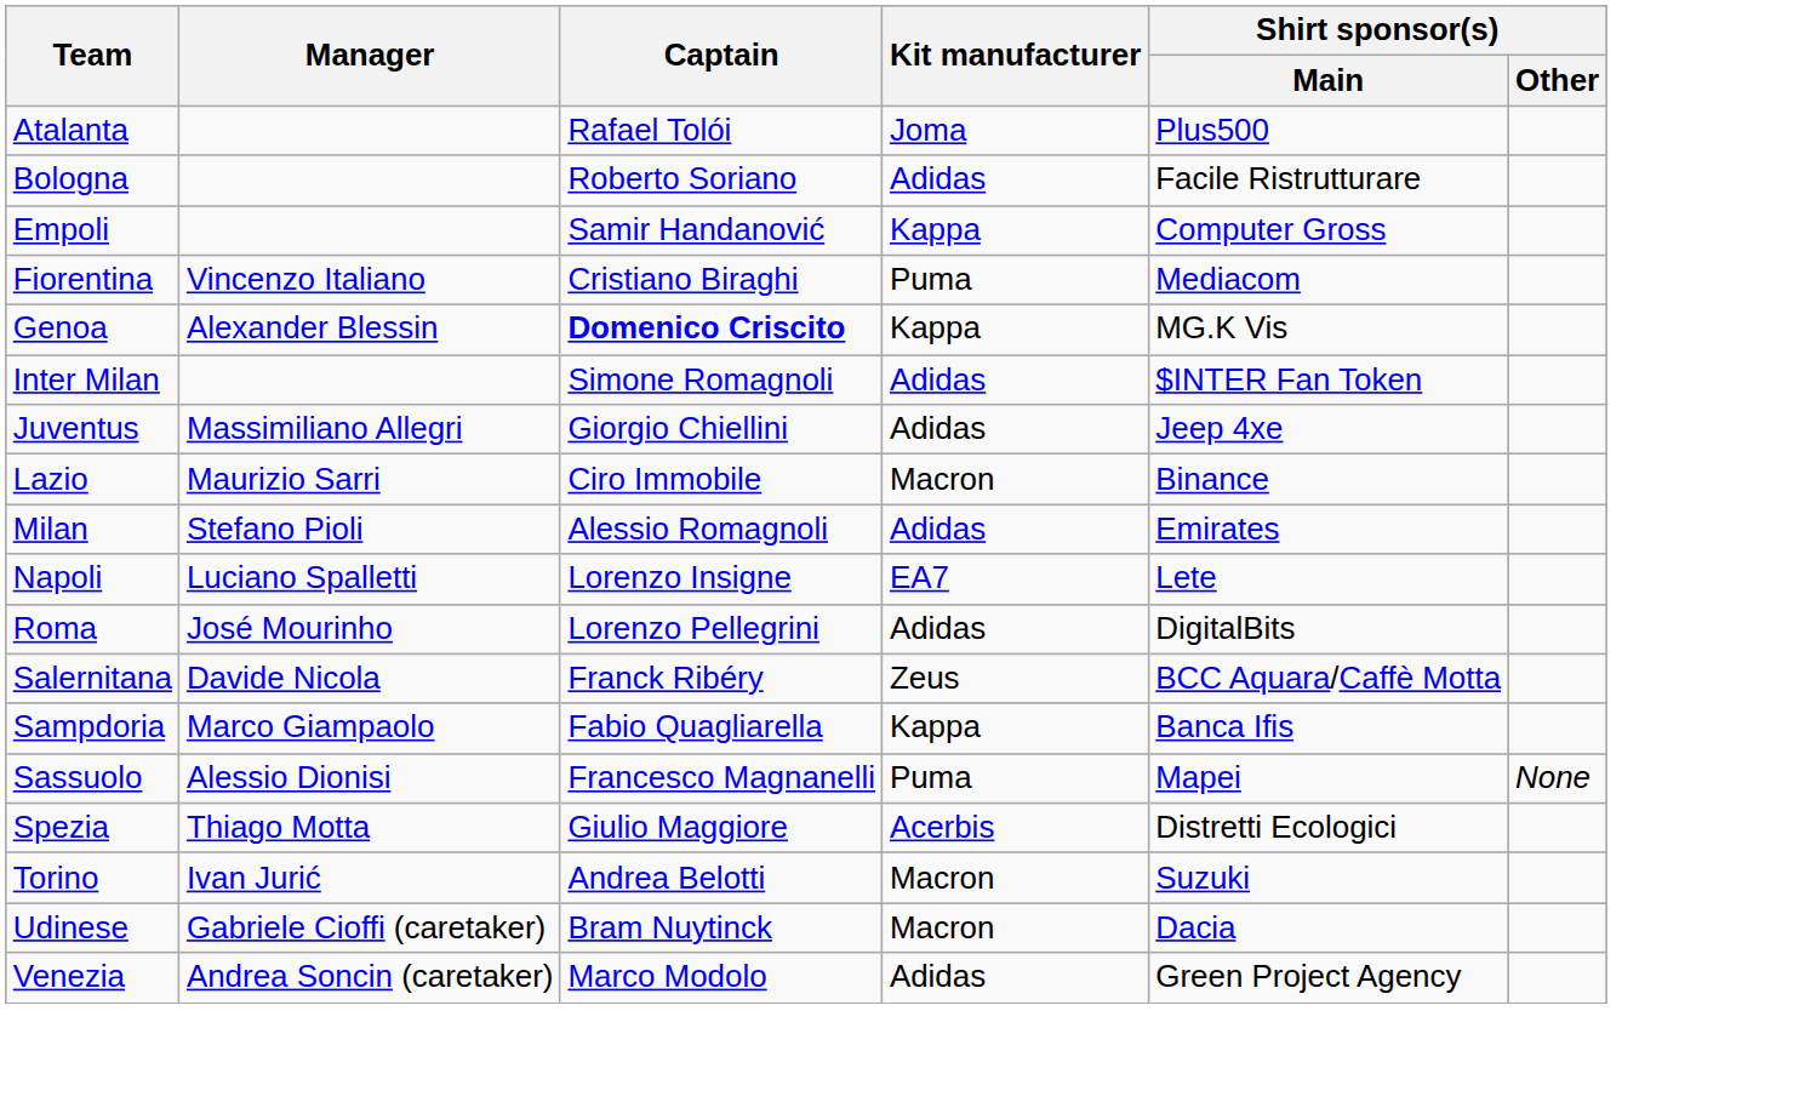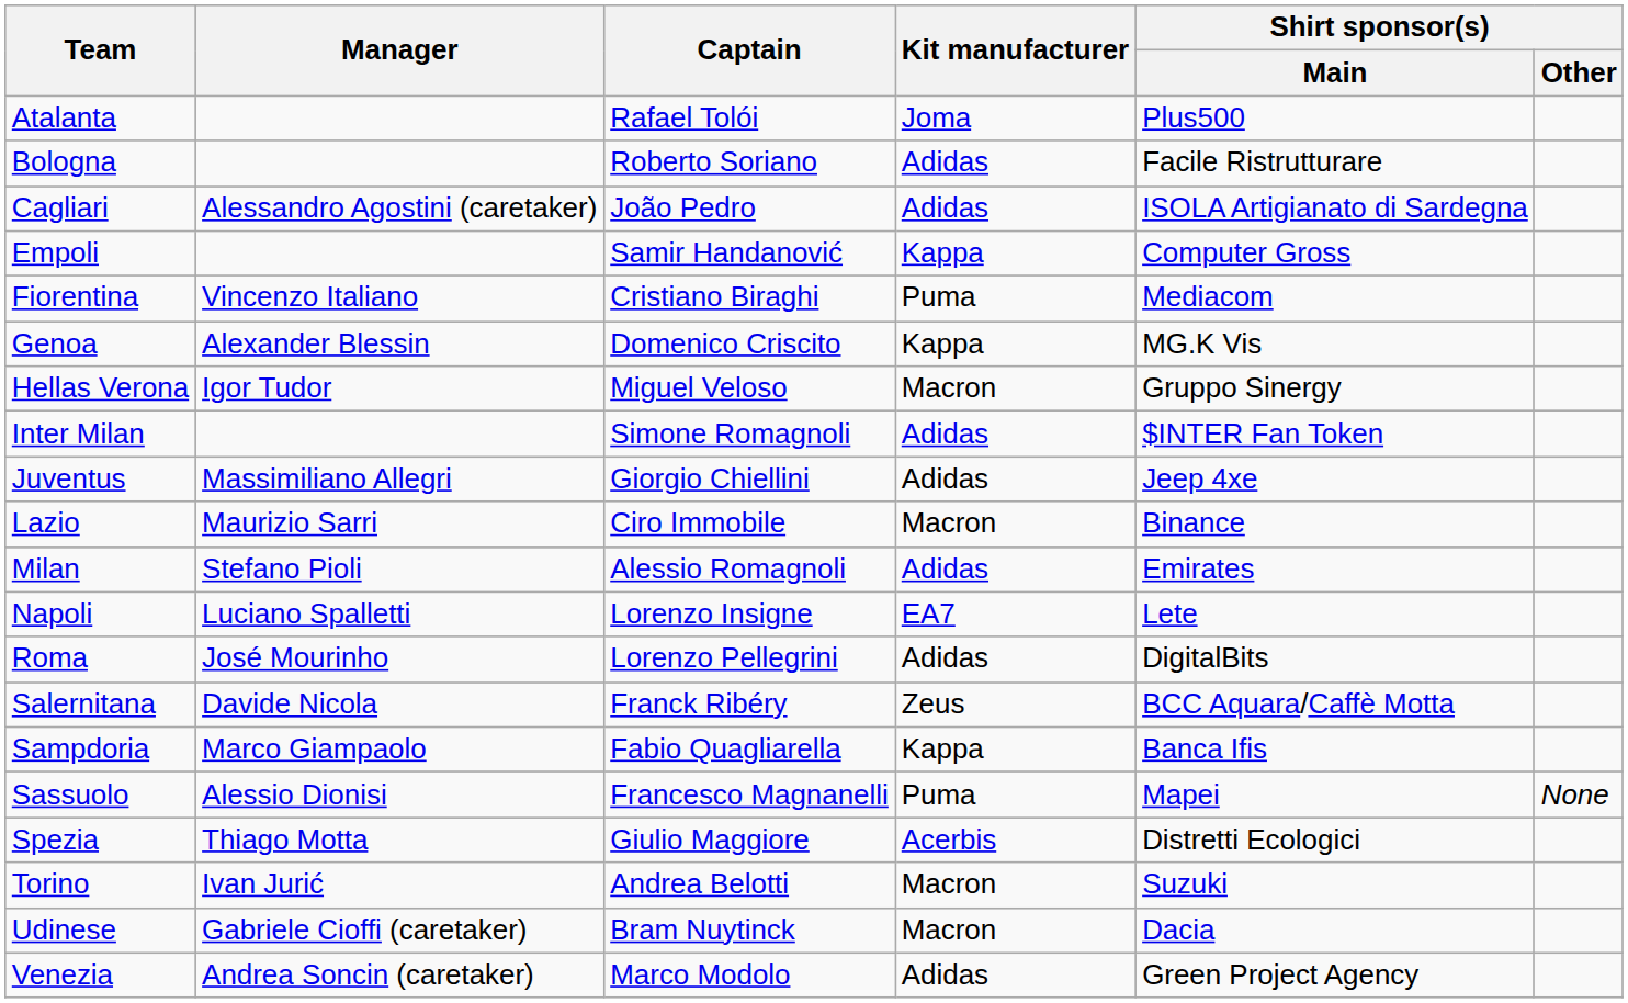 <table class="wikitable">
 <tr>
 <th rowspan="2">Team</th>
 <th rowspan="2">Manager</th>
 <th rowspan="2">Captain</th>
 <th rowspan="2">Kit manufacturer</th>
 <th colspan="2">Shirt sponsor(s)</th>
 </tr>
 <tr>
 <th>Main</th>
 <th>Other</th>
 </tr>
 <tr>
 <td><a href='#'>Atalanta</a></td>
 <td></td>
 <td> <a href='#'>Rafael Tolói</a></td>
 <td><a href='#'>Joma</a></td>
 <td><a href='#'>Plus500</a></td>
 <td></td>
 </tr>
 <tr>
 <td><a href='#'>Bologna</a></td>
 <td></td>
 <td> <a href='#'>Roberto Soriano</a></td>
 <td><a href='#'>Adidas</a></td>
 <td>Facile Ristrutturare</td>
 <td></td>
 </tr>
 <tr>
+<td><a href='#'>Cagliari</a></td>
+<td> <a href='#'>Alessandro Agostini</a> (caretaker)</td>
+<td> <a href='#'>João Pedro</a></td>
+<td><a href='#'>Adidas</a></td>
+<td><a href='#'>ISOLA Artigianato di Sardegna</a></td>
+<td></td>
+</tr>
+<tr>
 <td><a href='#'>Empoli</a></td>
 <td></td>
 <td> <a href='#'>Samir Handanović</a></td>
 <td><a href='#'>Kappa</a></td>
 <td><a href='#'>Computer Gross</a></td>
 <td></td>
 </tr>
 <tr>
 <td><a href='#'>Fiorentina</a></td>
 <td> <a href='#'>Vincenzo Italiano</a></td>
 <td> <a href='#'>Cristiano Biraghi</a></td>
 <td>Puma</td>
 <td><a href='#'>Mediacom</a></td>
 <td></td>
 </tr>
 <tr>
 <td><a href='#'>Genoa</a></td>
 <td> <a href='#'>Alexander Blessin</a></td>
-<td><strong> <a href='#'>Domenico Criscito</a></strong></td>
+<td> <a href='#'>Domenico Criscito</a></td>
 <td>Kappa</td>
 <td>MG.K Vis</td>
+<td></td>
+</tr>
+<tr>
+<td><a href='#'>Hellas Verona</a></td>
+<td> <a href='#'>Igor Tudor</a></td>
+<td> <a href='#'>Miguel Veloso</a></td>
+<td>Macron</td>
+<td>Gruppo Sinergy</td>
 <td></td>
 </tr>
 <tr>
 <td><a href='#'>Inter Milan</a></td>
 <td></td>
 <td> <a href='#'>Simone Romagnoli</a></td>
 <td><a href='#'>Adidas</a></td>
 <td><a href='#'>$INTER Fan Token</a></td>
 <td></td>
 </tr>
 <tr>
 <td><a href='#'>Juventus</a></td>
 <td> <a href='#'>Massimiliano Allegri</a></td>
 <td> <a href='#'>Giorgio Chiellini</a></td>
 <td>Adidas</td>
 <td><a href='#'>Jeep 4xe</a></td>
 <td></td>
 </tr>
 <tr>
 <td><a href='#'>Lazio</a></td>
 <td> <a href='#'>Maurizio Sarri</a></td>
 <td> <a href='#'>Ciro Immobile</a></td>
 <td>Macron</td>
 <td><a href='#'>Binance</a></td>
 <td></td>
 </tr>
 <tr>
 <td><a href='#'>Milan</a></td>
 <td> <a href='#'>Stefano Pioli</a></td>
 <td> <a href='#'>Alessio Romagnoli</a></td>
 <td><a href='#'>Adidas</a></td>
 <td><a href='#'>Emirates</a></td>
 <td></td>
 </tr>
 <tr>
 <td><a href='#'>Napoli</a></td>
 <td> <a href='#'>Luciano Spalletti</a></td>
 <td> <a href='#'>Lorenzo Insigne</a></td>
 <td><a href='#'>EA7</a></td>
 <td><a href='#'>Lete</a></td>
 <td></td>
 </tr>
 <tr>
 <td><a href='#'>Roma</a></td>
 <td> <a href='#'>José Mourinho</a></td>
 <td> <a href='#'>Lorenzo Pellegrini</a></td>
 <td>Adidas</td>
 <td>DigitalBits</td>
 <td></td>
 </tr>
 <tr>
 <td><a href='#'>Salernitana</a></td>
 <td> <a href='#'>Davide Nicola</a></td>
 <td> <a href='#'>Franck Ribéry</a></td>
 <td>Zeus</td>
 <td><a href='#'>BCC Aquara</a>/<a href='#'>Caffè Motta</a></td>
 <td></td>
 </tr>
 <tr>
 <td><a href='#'>Sampdoria</a></td>
 <td> <a href='#'>Marco Giampaolo</a></td>
 <td> <a href='#'>Fabio Quagliarella</a></td>
 <td>Kappa</td>
 <td><a href='#'>Banca Ifis</a></td>
 <td></td>
 </tr>
 <tr>
 <td><a href='#'>Sassuolo</a></td>
 <td> <a href='#'>Alessio Dionisi</a></td>
 <td> <a href='#'>Francesco Magnanelli</a></td>
 <td>Puma</td>
 <td><a href='#'>Mapei</a></td>
 <td><em>None</em></td>
 </tr>
 <tr>
 <td><a href='#'>Spezia</a></td>
 <td> <a href='#'>Thiago Motta</a></td>
 <td> <a href='#'>Giulio Maggiore</a></td>
 <td><a href='#'>Acerbis</a></td>
 <td>Distretti Ecologici</td>
 <td></td>
 </tr>
 <tr>
 <td><a href='#'>Torino</a></td>
 <td> <a href='#'>Ivan Jurić</a></td>
 <td> <a href='#'>Andrea Belotti</a></td>
 <td>Macron</td>
 <td><a href='#'>Suzuki</a></td>
 <td></td>
 </tr>
 <tr>
 <td><a href='#'>Udinese</a></td>
 <td> <a href='#'>Gabriele Cioffi</a> (caretaker)</td>
 <td> <a href='#'>Bram Nuytinck</a></td>
 <td>Macron</td>
 <td><a href='#'>Dacia</a></td>
 <td></td>
 </tr>
 <tr>
 <td><a href='#'>Venezia</a></td>
 <td> <a href='#'>Andrea Soncin</a> (caretaker)</td>
 <td> <a href='#'>Marco Modolo</a></td>
 <td>Adidas</td>
 <td>Green Project Agency</td>
 <td></td>
 </tr>
 </table>
